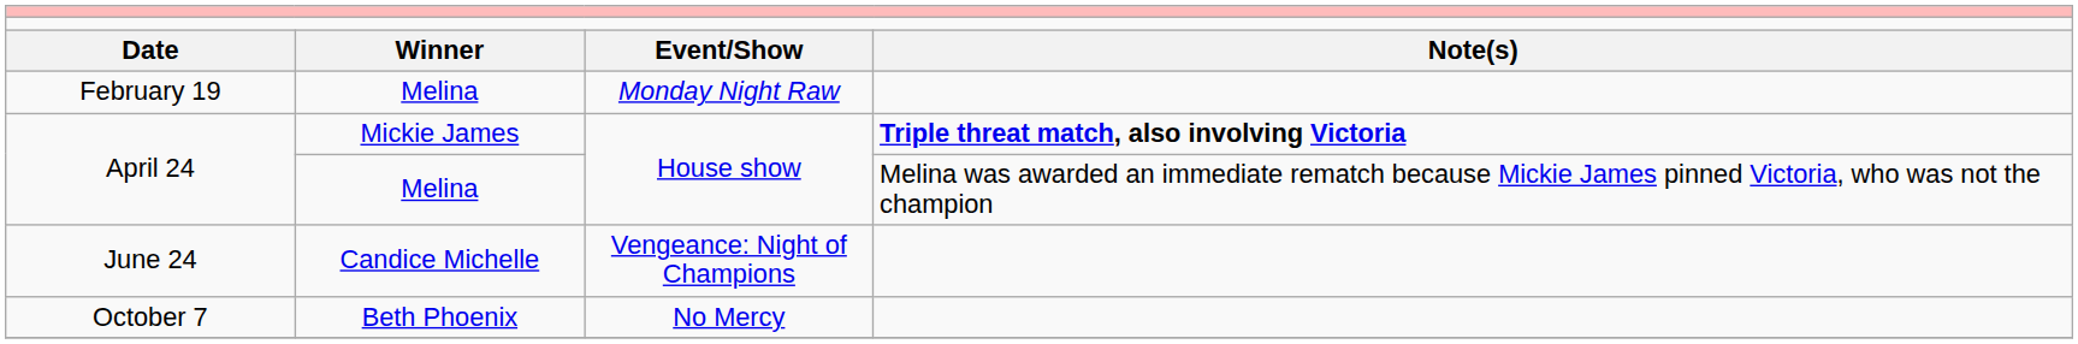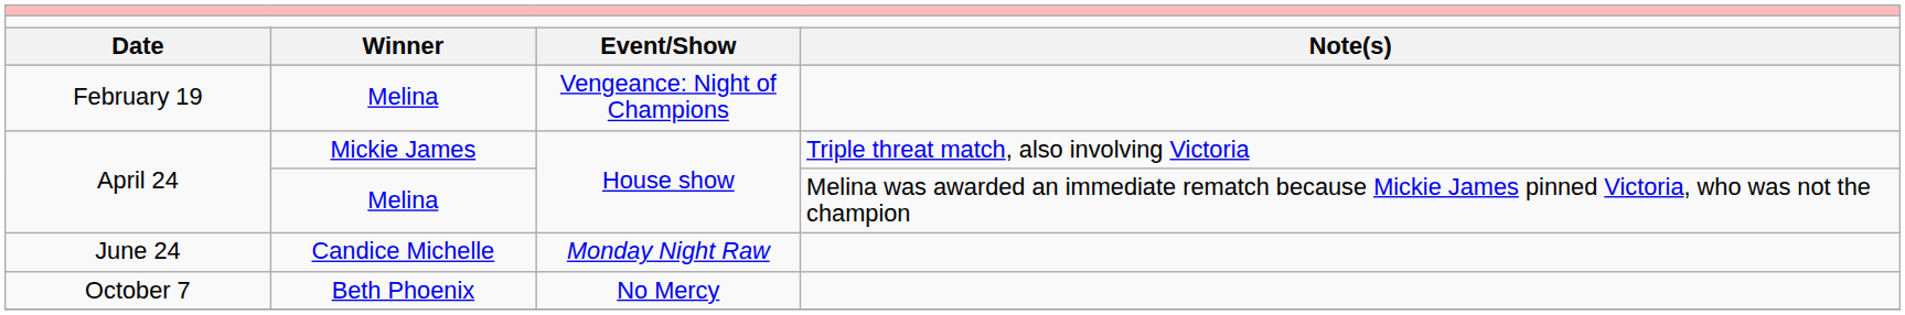 <table class="wikitable" style="text-align:center; width:100%;">
 <tr style="background:#FBB;">
 <td colspan="5"></td>
 </tr>
 <tr>
 <td colspan="5"><strong></strong></td>
 </tr>
 <tr>
 <th width=14%>Date</th>
 <th width=14%>Winner</th>
 <th width=14%>Event/Show</th>
 <th width=58%>Note(s)</th>
 </tr>
 <tr>
 <td>February 19</td>
 <td><a href='#'>Melina</a></td>
-<td><em><a href='#'>Monday Night Raw</a></em></td>
+<td><a href='#'>Vengeance: Night of Champions</a></td>
 <td></td>
 </tr>
 <tr>
 <td rowspan=2>April 24</td>
 <td><a href='#'>Mickie James</a></td>
 <td rowspan=2><a href='#'>House show</a></td>
-<td align=left><strong><a href='#'>Triple threat match</a>, also involving <a href='#'>Victoria</a></strong></td>
+<td align=left><a href='#'>Triple threat match</a>, also involving <a href='#'>Victoria</a></td>
 </tr>
 <tr>
 <td><a href='#'>Melina</a></td>
 <td align=left>Melina was awarded an immediate rematch because <a href='#'>Mickie James</a> pinned <a href='#'>Victoria</a>, who was not the champion</td>
 </tr>
 <tr>
 <td>June 24</td>
 <td><a href='#'>Candice Michelle</a></td>
-<td><a href='#'>Vengeance: Night of Champions</a></td>
+<td><em><a href='#'>Monday Night Raw</a></em></td>
 <td></td>
 </tr>
 <tr>
 <td>October 7</td>
 <td><a href='#'>Beth Phoenix</a></td>
 <td><a href='#'>No Mercy</a></td>
 <td></td>
 </tr>
 <tr>
 </tr>
 </table>
